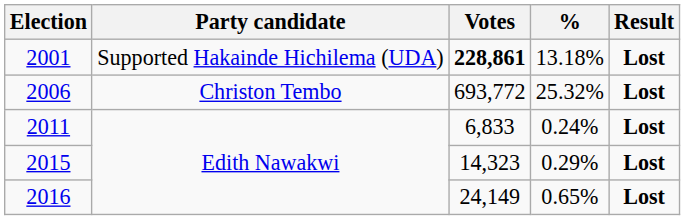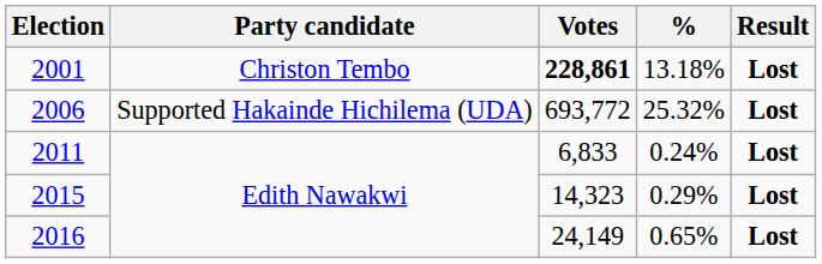 <table class=wikitable style=text-align:center>
 <tr>
 <th>Election</th>
 <th>Party candidate</th>
 <th><strong>Votes</strong></th>
 <th><strong>%</strong></th>
 <th>Result</th>
 </tr>
 <tr>
 <td><a href='#'>2001</a></td>
-<td>Supported <a href='#'>Hakainde Hichilema</a> (<a href='#'>UDA</a>)</td>
+<td><a href='#'>Christon Tembo</a></td>
 <td><strong>228,861</strong></td>
 <td>13.18%</td>
 <td><strong>Lost</strong> </td>
 </tr>
 <tr>
 <td><a href='#'>2006</a></td>
-<td><a href='#'>Christon Tembo</a></td>
+<td>Supported <a href='#'>Hakainde Hichilema</a> (<a href='#'>UDA</a>)</td>
 <td>693,772</td>
 <td>25.32%</td>
 <td><strong>Lost</strong> </td>
 </tr>
 <tr>
 <td><a href='#'>2011</a></td>
 <td rowspan="3"><a href='#'>Edith Nawakwi</a></td>
 <td>6,833</td>
 <td>0.24%</td>
 <td><strong>Lost</strong> </td>
 </tr>
 <tr>
 <td><a href='#'>2015</a></td>
 <td>14,323</td>
 <td>0.29%</td>
 <td><strong>Lost</strong> </td>
 </tr>
 <tr>
 <td><a href='#'>2016</a></td>
 <td>24,149</td>
 <td>0.65%</td>
 <td><strong>Lost</strong> </td>
 </tr>
 </table>
